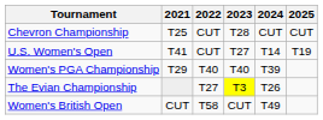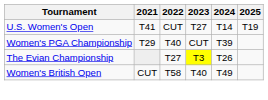 <table class="wikitable" style="font-size:95%;text-align:center;">
 <tr>
 <th>Tournament</th>
 <th>2021</th>
 <th>2022</th>
 <th>2023</th>
 <th>2024</th>
 <th>2025</th>
-</tr>
-<tr>
-<td align=left><a href='#'>Chevron Championship</a></td>
-<td>T25</td>
-<td>CUT</td>
-<td>T28</td>
-<td>CUT</td>
-<td>CUT</td>
 </tr>
 <tr>
 <td align=left><a href='#'>U.S. Women's Open</a></td>
 <td>T41</td>
 <td>CUT</td>
 <td>T27</td>
 <td>T14</td>
 <td>T19</td>
 </tr>
 <tr>
 <td align=left><a href='#'>Women's PGA Championship</a></td>
 <td>T29</td>
 <td>T40</td>
-<td>T40</td>
+<td>CUT</td>
 <td>T39</td>
 <td></td>
 </tr>
 <tr>
 <td align=left><a href='#'>The Evian Championship</a></td>
 <td style="background:#eeeeee;"></td>
 <td>T27</td>
 <td style="background:yellow;">T3</td>
 <td>T26</td>
 <td></td>
 </tr>
 <tr>
 <td align=left><a href='#'>Women's British Open</a></td>
 <td>CUT</td>
 <td>T58</td>
-<td>CUT</td>
+<td>T40</td>
 <td>T49</td>
 <td></td>
 </tr>
 </table>
